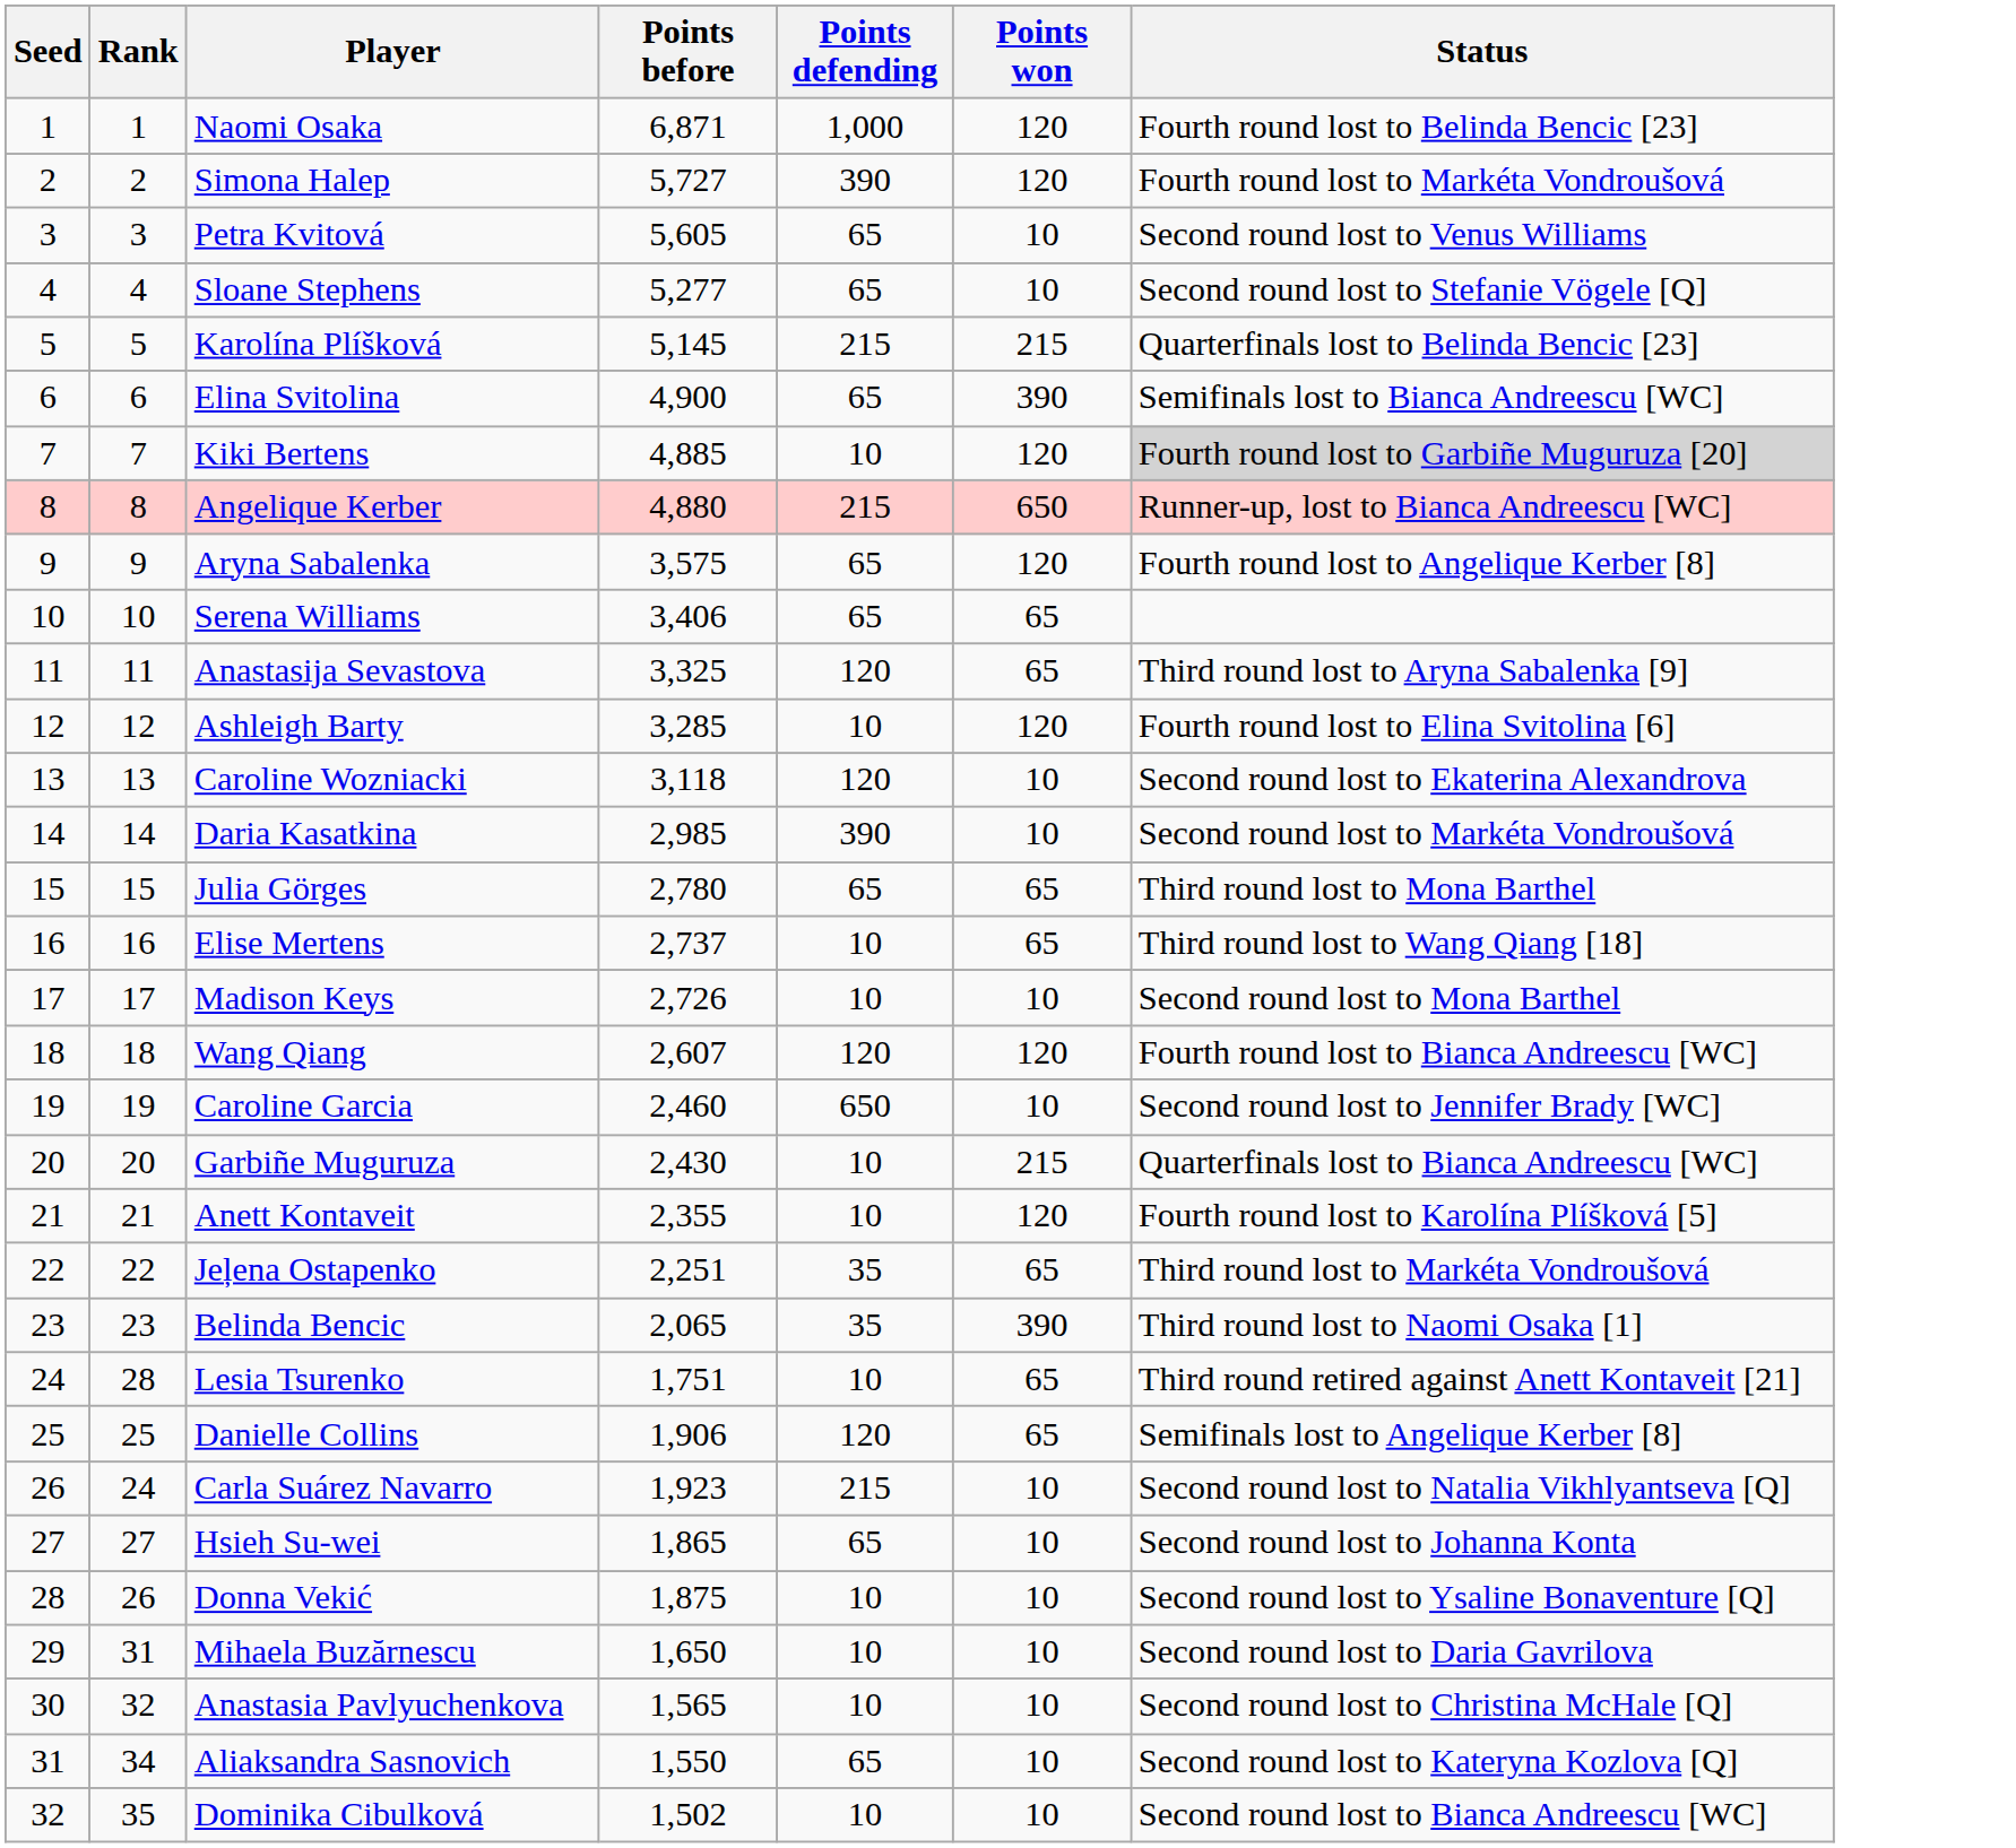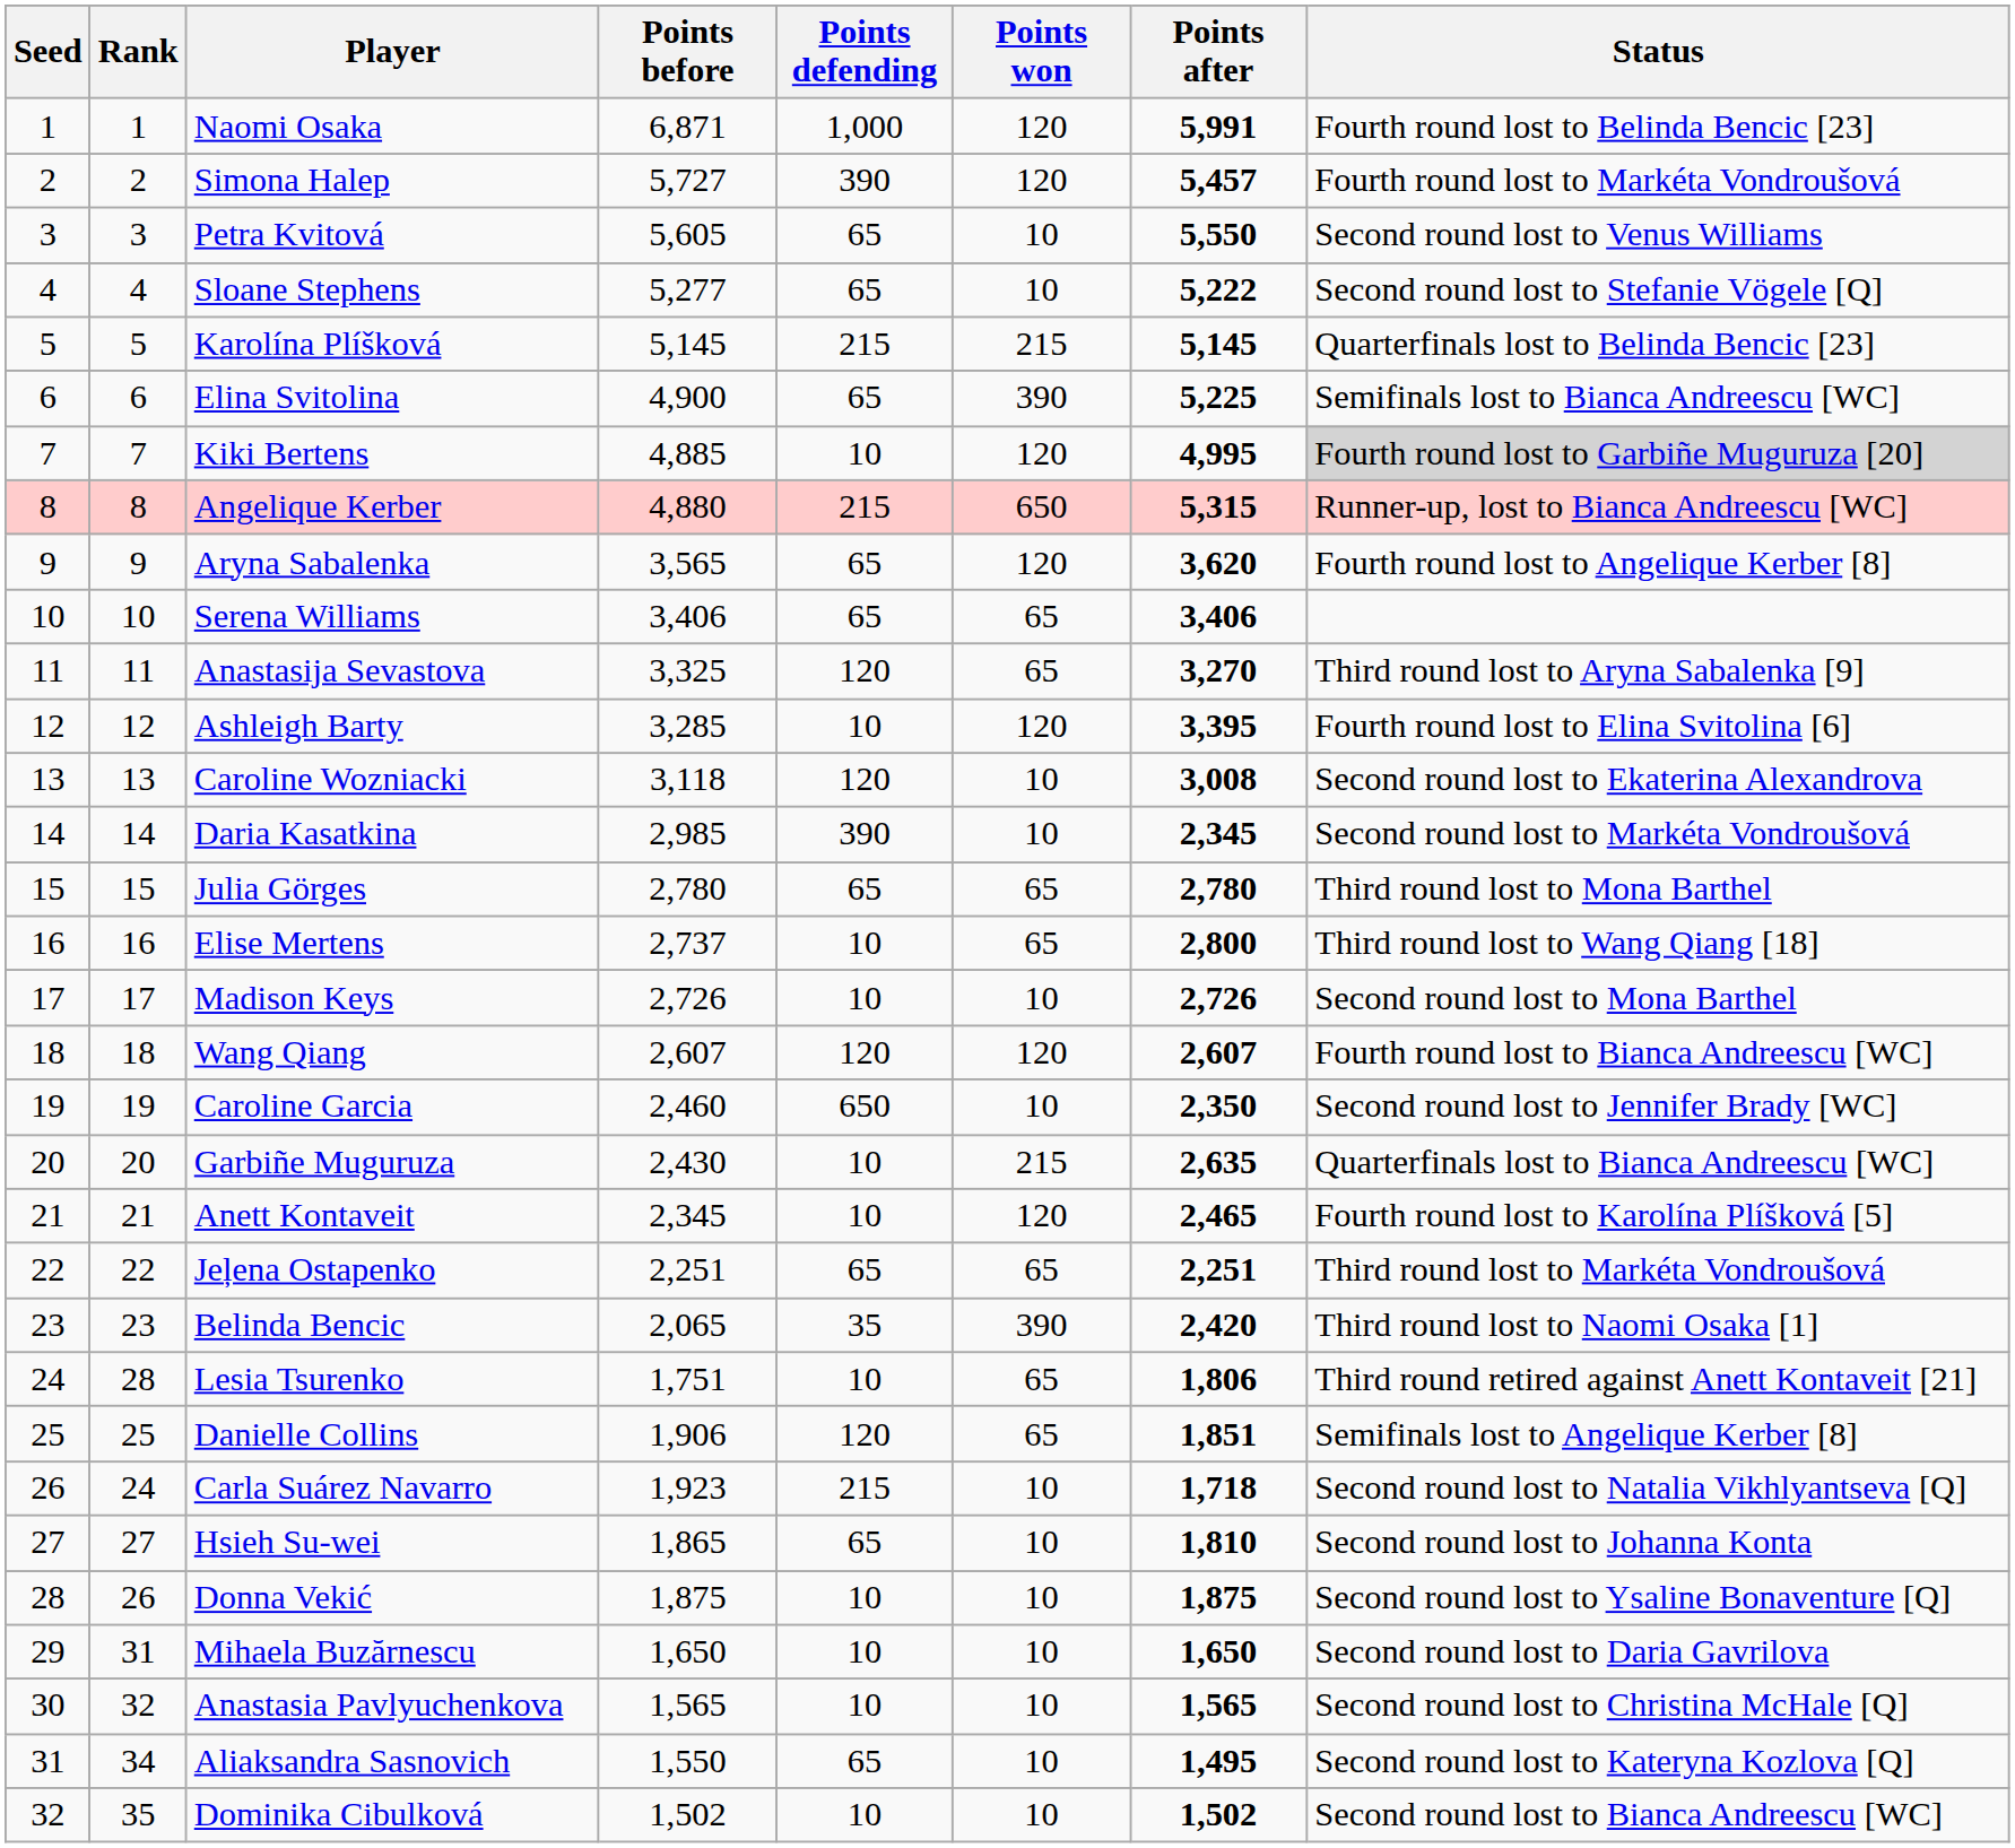 <table class="wikitable sortable">
 <tr>
 <th style="width:30px;">Seed</th>
 <th style="width:30px;">Rank</th>
 <th style="width:185px;">Player</th>
 <th style="width:75px;">Points before</th>
 <th style="width:75px;"><a href='#'>Points defending</a></th>
 <th style="width:75px;"><a href='#'>Points won</a></th>
+<th style="width:75px;">Points after</th>
 <th style="width:320px;">Status</th>
 </tr>
 <tr>
 <td style="text-align:center;">1</td>
 <td style="text-align:center;">1</td>
 <td> <a href='#'>Naomi Osaka</a></td>
 <td style="text-align:center;">6,871</td>
 <td style="text-align:center;">1,000</td>
 <td style="text-align:center;">120</td>
+<td style="text-align:center;"><strong>5,991</strong></td>
 <td>Fourth round lost to  <a href='#'>Belinda Bencic</a> [23]</td>
 </tr>
 <tr>
 <td style="text-align:center;">2</td>
 <td style="text-align:center;">2</td>
 <td> <a href='#'>Simona Halep</a></td>
 <td style="text-align:center;">5,727</td>
 <td style="text-align:center;">390</td>
 <td style="text-align:center;">120</td>
+<td style="text-align:center;"><strong>5,457</strong></td>
 <td>Fourth round lost to  <a href='#'>Markéta Vondroušová</a></td>
 </tr>
 <tr>
 <td style="text-align:center;">3</td>
 <td style="text-align:center;">3</td>
 <td> <a href='#'>Petra Kvitová</a></td>
 <td style="text-align:center;">5,605</td>
 <td style="text-align:center;">65</td>
 <td style="text-align:center;">10</td>
+<td style="text-align:center;"><strong>5,550</strong></td>
 <td>Second round lost to  <a href='#'>Venus Williams</a></td>
 </tr>
 <tr>
 <td style="text-align:center;">4</td>
 <td style="text-align:center;">4</td>
 <td> <a href='#'>Sloane Stephens</a></td>
 <td style="text-align:center;">5,277</td>
 <td style="text-align:center;">65</td>
 <td style="text-align:center;">10</td>
+<td style="text-align:center;"><strong>5,222</strong></td>
 <td>Second round lost to  <a href='#'>Stefanie Vögele</a> [Q]</td>
 </tr>
 <tr>
 <td style="text-align:center;">5</td>
 <td style="text-align:center;">5</td>
 <td> <a href='#'>Karolína Plíšková</a></td>
 <td style="text-align:center;">5,145</td>
 <td style="text-align:center;">215</td>
 <td style="text-align:center;">215</td>
+<td style="text-align:center;"><strong>5,145</strong></td>
 <td>Quarterfinals lost to  <a href='#'>Belinda Bencic</a> [23]</td>
 </tr>
 <tr>
 <td style="text-align:center;">6</td>
 <td style="text-align:center;">6</td>
 <td> <a href='#'>Elina Svitolina</a></td>
 <td style="text-align:center;">4,900</td>
 <td style="text-align:center;">65</td>
 <td style="text-align:center;">390</td>
+<td style="text-align:center;"><strong>5,225</strong></td>
 <td>Semifinals lost to  <a href='#'>Bianca Andreescu</a> [WC]</td>
 </tr>
 <tr>
 <td style="text-align:center;">7</td>
 <td style="text-align:center;">7</td>
 <td> <a href='#'>Kiki Bertens</a></td>
 <td style="text-align:center;">4,885</td>
 <td style="text-align:center;">10</td>
 <td style="text-align:center;">120</td>
+<td style="text-align:center;"><strong>4,995</strong></td>
 <td style="background: lightgrey;">Fourth round lost to  <a href='#'>Garbiñe Muguruza</a> [20]</td>
 </tr>
 <tr style="background:#fcc;">
 <td style="text-align:center;">8</td>
 <td style="text-align:center;">8</td>
 <td> <a href='#'>Angelique Kerber</a></td>
 <td style="text-align:center;">4,880</td>
 <td style="text-align:center;">215</td>
 <td style="text-align:center;">650</td>
+<td style="text-align:center;"><strong>5,315</strong></td>
 <td>Runner-up, lost to  <a href='#'>Bianca Andreescu</a> [WC]</td>
 </tr>
 <tr>
 <td style="text-align:center;">9</td>
 <td style="text-align:center;">9</td>
 <td> <a href='#'>Aryna Sabalenka</a></td>
-<td style="text-align:center;">3,575</td>
+<td style="text-align:center;">3,565</td>
 <td style="text-align:center;">65</td>
 <td style="text-align:center;">120</td>
+<td style="text-align:center;"><strong>3,620</strong></td>
 <td>Fourth round lost to  <a href='#'>Angelique Kerber</a> [8]</td>
 </tr>
 <tr>
 <td style="text-align:center;">10</td>
 <td style="text-align:center;">10</td>
 <td> <a href='#'>Serena Williams</a></td>
 <td style="text-align:center;">3,406</td>
 <td style="text-align:center;">65</td>
 <td style="text-align:center;">65</td>
+<td style="text-align:center;"><strong>3,406</strong></td>
 <td></td>
 </tr>
 <tr>
 <td style="text-align:center;">11</td>
 <td style="text-align:center;">11</td>
 <td> <a href='#'>Anastasija Sevastova</a></td>
 <td style="text-align:center;">3,325</td>
 <td style="text-align:center;">120</td>
 <td style="text-align:center;">65</td>
+<td style="text-align:center;"><strong>3,270</strong></td>
 <td>Third round lost to  <a href='#'>Aryna Sabalenka</a> [9]</td>
 </tr>
 <tr>
 <td style="text-align:center;">12</td>
 <td style="text-align:center;">12</td>
 <td> <a href='#'>Ashleigh Barty</a></td>
 <td style="text-align:center;">3,285</td>
 <td style="text-align:center;">10</td>
 <td style="text-align:center;">120</td>
+<td style="text-align:center;"><strong>3,395</strong></td>
 <td>Fourth round lost to  <a href='#'>Elina Svitolina</a> [6]</td>
 </tr>
 <tr>
 <td style="text-align:center;">13</td>
 <td style="text-align:center;">13</td>
 <td> <a href='#'>Caroline Wozniacki</a></td>
 <td style="text-align:center;">3,118</td>
 <td style="text-align:center;">120</td>
 <td style="text-align:center;">10</td>
+<td style="text-align:center;"><strong>3,008</strong></td>
 <td>Second round lost to  <a href='#'>Ekaterina Alexandrova</a></td>
 </tr>
 <tr>
 <td style="text-align:center;">14</td>
 <td style="text-align:center;">14</td>
 <td> <a href='#'>Daria Kasatkina</a></td>
 <td style="text-align:center;">2,985</td>
 <td style="text-align:center;">390</td>
 <td style="text-align:center;">10</td>
+<td style="text-align:center;"><strong>2,345</strong></td>
 <td>Second round lost to  <a href='#'>Markéta Vondroušová</a></td>
 </tr>
 <tr>
 <td style="text-align:center;">15</td>
 <td style="text-align:center;">15</td>
 <td> <a href='#'>Julia Görges</a></td>
 <td style="text-align:center;">2,780</td>
 <td style="text-align:center;">65</td>
 <td style="text-align:center;">65</td>
+<td style="text-align:center;"><strong>2,780</strong></td>
 <td>Third round lost to  <a href='#'>Mona Barthel</a></td>
 </tr>
 <tr>
 <td style="text-align:center;">16</td>
 <td style="text-align:center;">16</td>
 <td> <a href='#'>Elise Mertens</a></td>
 <td style="text-align:center;">2,737</td>
 <td style="text-align:center;">10</td>
 <td style="text-align:center;">65</td>
+<td style="text-align:center;"><strong>2,800</strong></td>
 <td>Third round lost to  <a href='#'>Wang Qiang</a> [18]</td>
 </tr>
 <tr>
 <td style="text-align:center;">17</td>
 <td style="text-align:center;">17</td>
 <td> <a href='#'>Madison Keys</a></td>
 <td style="text-align:center;">2,726</td>
 <td style="text-align:center;">10</td>
 <td style="text-align:center;">10</td>
+<td style="text-align:center;"><strong>2,726</strong></td>
 <td>Second round lost to  <a href='#'>Mona Barthel</a></td>
 </tr>
 <tr>
 <td style="text-align:center;">18</td>
 <td style="text-align:center;">18</td>
 <td> <a href='#'>Wang Qiang</a></td>
 <td style="text-align:center;">2,607</td>
 <td style="text-align:center;">120</td>
 <td style="text-align:center;">120</td>
+<td style="text-align:center;"><strong>2,607</strong></td>
 <td>Fourth round lost to  <a href='#'>Bianca Andreescu</a> [WC]</td>
 </tr>
 <tr>
 <td style="text-align:center;">19</td>
 <td style="text-align:center;">19</td>
 <td> <a href='#'>Caroline Garcia</a></td>
 <td style="text-align:center;">2,460</td>
 <td style="text-align:center;">650</td>
 <td style="text-align:center;">10</td>
+<td style="text-align:center;"><strong>2,350</strong></td>
 <td>Second round lost to  <a href='#'>Jennifer Brady</a> [WC]</td>
 </tr>
 <tr>
 <td style="text-align:center;">20</td>
 <td style="text-align:center;">20</td>
 <td> <a href='#'>Garbiñe Muguruza</a></td>
 <td style="text-align:center;">2,430</td>
 <td style="text-align:center;">10</td>
 <td style="text-align:center;">215</td>
+<td style="text-align:center;"><strong>2,635</strong></td>
 <td>Quarterfinals lost to  <a href='#'>Bianca Andreescu</a> [WC]</td>
 </tr>
 <tr>
 <td style="text-align:center;">21</td>
 <td style="text-align:center;">21</td>
 <td> <a href='#'>Anett Kontaveit</a></td>
-<td style="text-align:center;">2,355</td>
+<td style="text-align:center;">2,345</td>
 <td style="text-align:center;">10</td>
 <td style="text-align:center;">120</td>
+<td style="text-align:center;"><strong>2,465</strong></td>
 <td>Fourth round lost to  <a href='#'>Karolína Plíšková</a> [5]</td>
 </tr>
 <tr>
 <td style="text-align:center;">22</td>
 <td style="text-align:center;">22</td>
 <td> <a href='#'>Jeļena Ostapenko</a></td>
 <td style="text-align:center;">2,251</td>
-<td style="text-align:center;">35</td>
 <td style="text-align:center;">65</td>
+<td style="text-align:center;">65</td>
+<td style="text-align:center;"><strong>2,251</strong></td>
 <td>Third round lost to  <a href='#'>Markéta Vondroušová</a></td>
 </tr>
 <tr>
 <td style="text-align:center;">23</td>
 <td style="text-align:center;">23</td>
 <td> <a href='#'>Belinda Bencic</a></td>
 <td style="text-align:center;">2,065</td>
 <td style="text-align:center;">35</td>
 <td style="text-align:center;">390</td>
+<td style="text-align:center;"><strong>2,420</strong></td>
 <td>Third round lost to  <a href='#'>Naomi Osaka</a> [1]</td>
 </tr>
 <tr>
 <td style="text-align:center;">24</td>
 <td style="text-align:center;">28</td>
 <td> <a href='#'>Lesia Tsurenko</a></td>
 <td style="text-align:center;">1,751</td>
 <td style="text-align:center;">10</td>
 <td style="text-align:center;">65</td>
+<td style="text-align:center;"><strong>1,806</strong></td>
 <td>Third round retired against  <a href='#'>Anett Kontaveit</a> [21]</td>
 </tr>
 <tr>
 <td style="text-align:center;">25</td>
 <td style="text-align:center;">25</td>
 <td> <a href='#'>Danielle Collins</a></td>
 <td style="text-align:center;">1,906</td>
 <td style="text-align:center;">120</td>
 <td style="text-align:center;">65</td>
+<td style="text-align:center;"><strong>1,851</strong></td>
 <td>Semifinals lost to  <a href='#'>Angelique Kerber</a> [8]</td>
 </tr>
 <tr>
 <td style="text-align:center;">26</td>
 <td style="text-align:center;">24</td>
 <td> <a href='#'>Carla Suárez Navarro</a></td>
 <td style="text-align:center;">1,923</td>
 <td style="text-align:center;">215</td>
 <td style="text-align:center;">10</td>
+<td style="text-align:center;"><strong>1,718</strong></td>
 <td>Second round lost to  <a href='#'>Natalia Vikhlyantseva</a> [Q]</td>
 </tr>
 <tr>
 <td style="text-align:center;">27</td>
 <td style="text-align:center;">27</td>
 <td> <a href='#'>Hsieh Su-wei</a></td>
 <td style="text-align:center;">1,865</td>
 <td style="text-align:center;">65</td>
 <td style="text-align:center;">10</td>
+<td style="text-align:center;"><strong>1,810</strong></td>
 <td>Second round lost to  <a href='#'>Johanna Konta</a></td>
 </tr>
 <tr>
 <td style="text-align:center;">28</td>
 <td style="text-align:center;">26</td>
 <td> <a href='#'>Donna Vekić</a></td>
 <td style="text-align:center;">1,875</td>
 <td style="text-align:center;">10</td>
 <td style="text-align:center;">10</td>
+<td style="text-align:center;"><strong>1,875</strong></td>
 <td>Second round lost to  <a href='#'>Ysaline Bonaventure</a> [Q]</td>
 </tr>
 <tr>
 <td style="text-align:center;">29</td>
 <td style="text-align:center;">31</td>
 <td> <a href='#'>Mihaela Buzărnescu</a></td>
 <td style="text-align:center;">1,650</td>
 <td style="text-align:center;">10</td>
 <td style="text-align:center;">10</td>
+<td style="text-align:center;"><strong>1,650</strong></td>
 <td>Second round lost to  <a href='#'>Daria Gavrilova</a></td>
 </tr>
 <tr>
 <td style="text-align:center;">30</td>
 <td style="text-align:center;">32</td>
 <td> <a href='#'>Anastasia Pavlyuchenkova</a></td>
 <td style="text-align:center;">1,565</td>
 <td style="text-align:center;">10</td>
 <td style="text-align:center;">10</td>
+<td style="text-align:center;"><strong>1,565</strong></td>
 <td>Second round lost to  <a href='#'>Christina McHale</a> [Q]</td>
 </tr>
 <tr>
 <td style="text-align:center;">31</td>
 <td style="text-align:center;">34</td>
 <td> <a href='#'>Aliaksandra Sasnovich</a></td>
 <td style="text-align:center;">1,550</td>
 <td style="text-align:center;">65</td>
 <td style="text-align:center;">10</td>
+<td style="text-align:center;"><strong>1,495</strong></td>
 <td>Second round lost to  <a href='#'>Kateryna Kozlova</a> [Q]</td>
 </tr>
 <tr>
 <td style="text-align:center;">32</td>
 <td style="text-align:center;">35</td>
 <td> <a href='#'>Dominika Cibulková</a></td>
 <td style="text-align:center;">1,502</td>
 <td style="text-align:center;">10</td>
 <td style="text-align:center;">10</td>
+<td style="text-align:center;"><strong>1,502</strong></td>
 <td>Second round lost to  <a href='#'>Bianca Andreescu</a> [WC]</td>
 </tr>
 </table>
